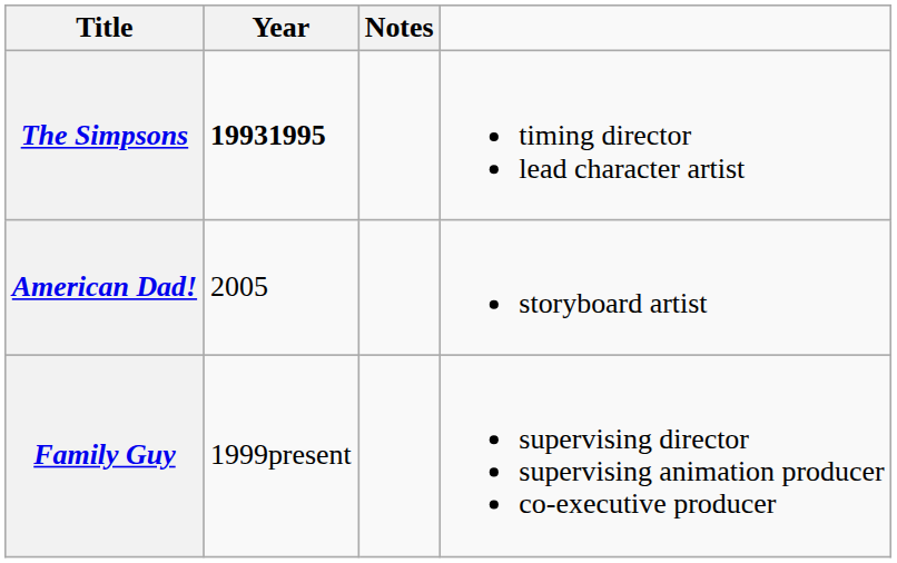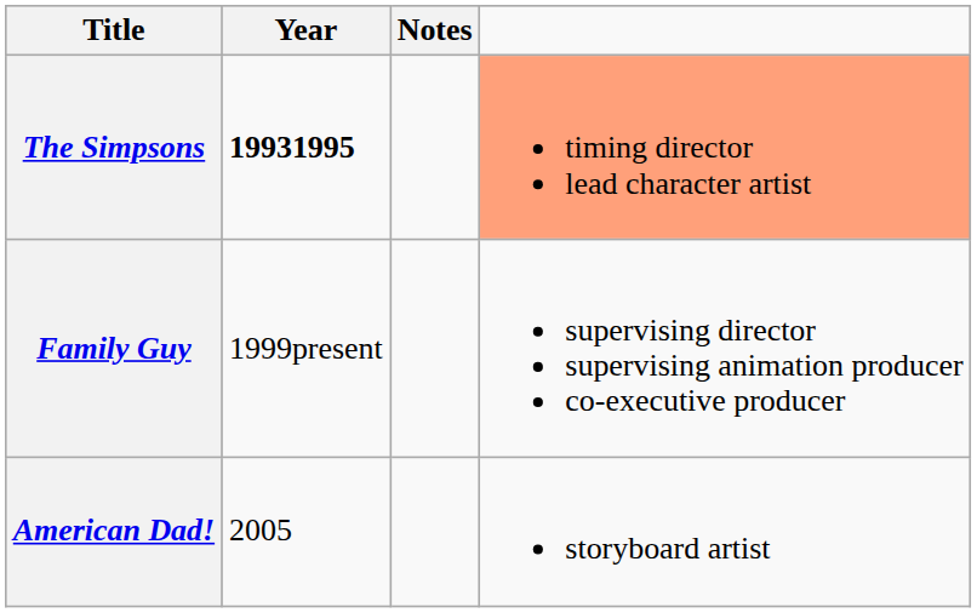 <table class="wikitable plainrowheaders sortable">
 <tr>
 <th scope="col">Title</th>
 <th scope="col">Year</th>
 <th scope="col">Notes</th>
 </tr>
 <tr>
 <th scope=row><em><a href='#'>The Simpsons</a></em></th>
 <td><strong>19931995</strong></td>
 <td style="text-align:center;"></td>
-<td {{plainlist><br><ul><li>timing director</li><li>lead character artist</li></ul></td>
+<td {{plainlist style="background: lightsalmon;"><br><ul><li>timing director</li><li>lead character artist</li></ul></td>
+</tr>
+<tr>
+<th scope=row><em><a href='#'>Family Guy</a></em></th>
+<td>1999present</td>
+<td style="text-align:center;"></td>
+<td {{plainlist><br><ul><li>supervising director</li><li>supervising animation producer</li><li>co-executive producer</li></ul></td>
 </tr>
 <tr>
 <th scope=row><em><a href='#'>American Dad!</a></em></th>
 <td>2005</td>
 <td style="text-align:center;"></td>
 <td {{plainlist><br><ul><li>storyboard artist</li></ul></td>
 </tr>
-<tr>
-<th scope=row><em><a href='#'>Family Guy</a></em></th>
-<td>1999present</td>
-<td style="text-align:center;"></td>
-<td {{plainlist><br><ul><li>supervising director</li><li>supervising animation producer</li><li>co-executive producer</li></ul></td>
-</tr>
 </table>
